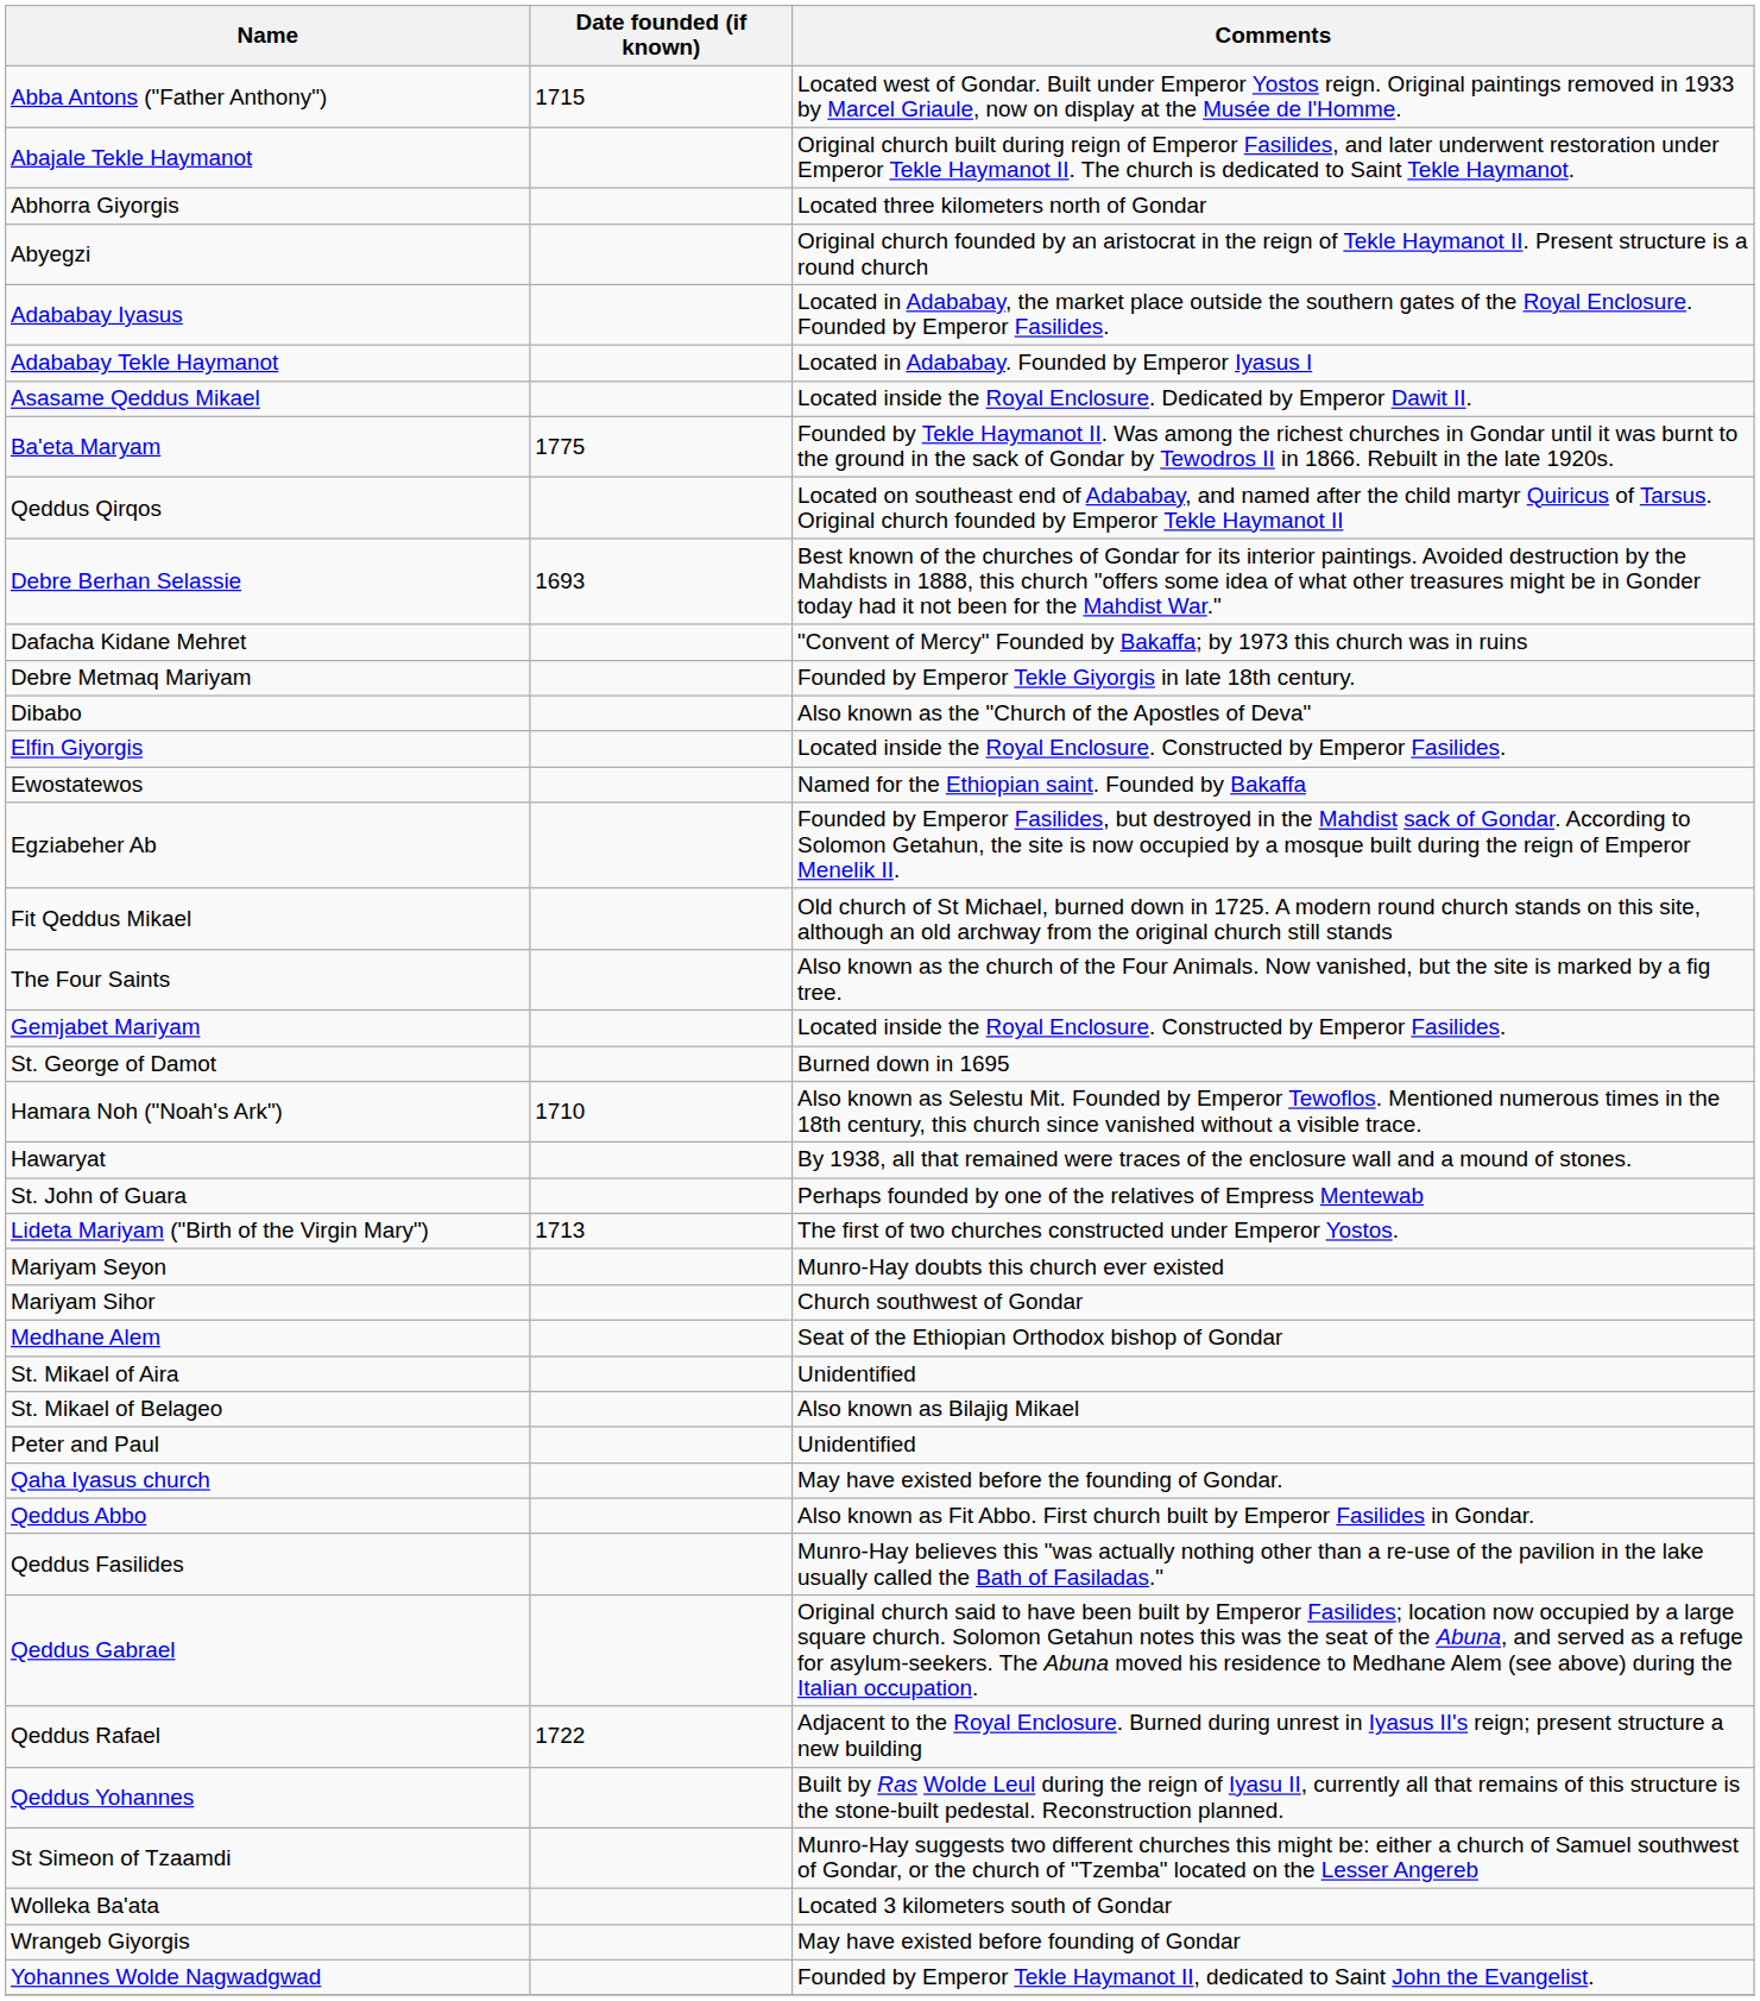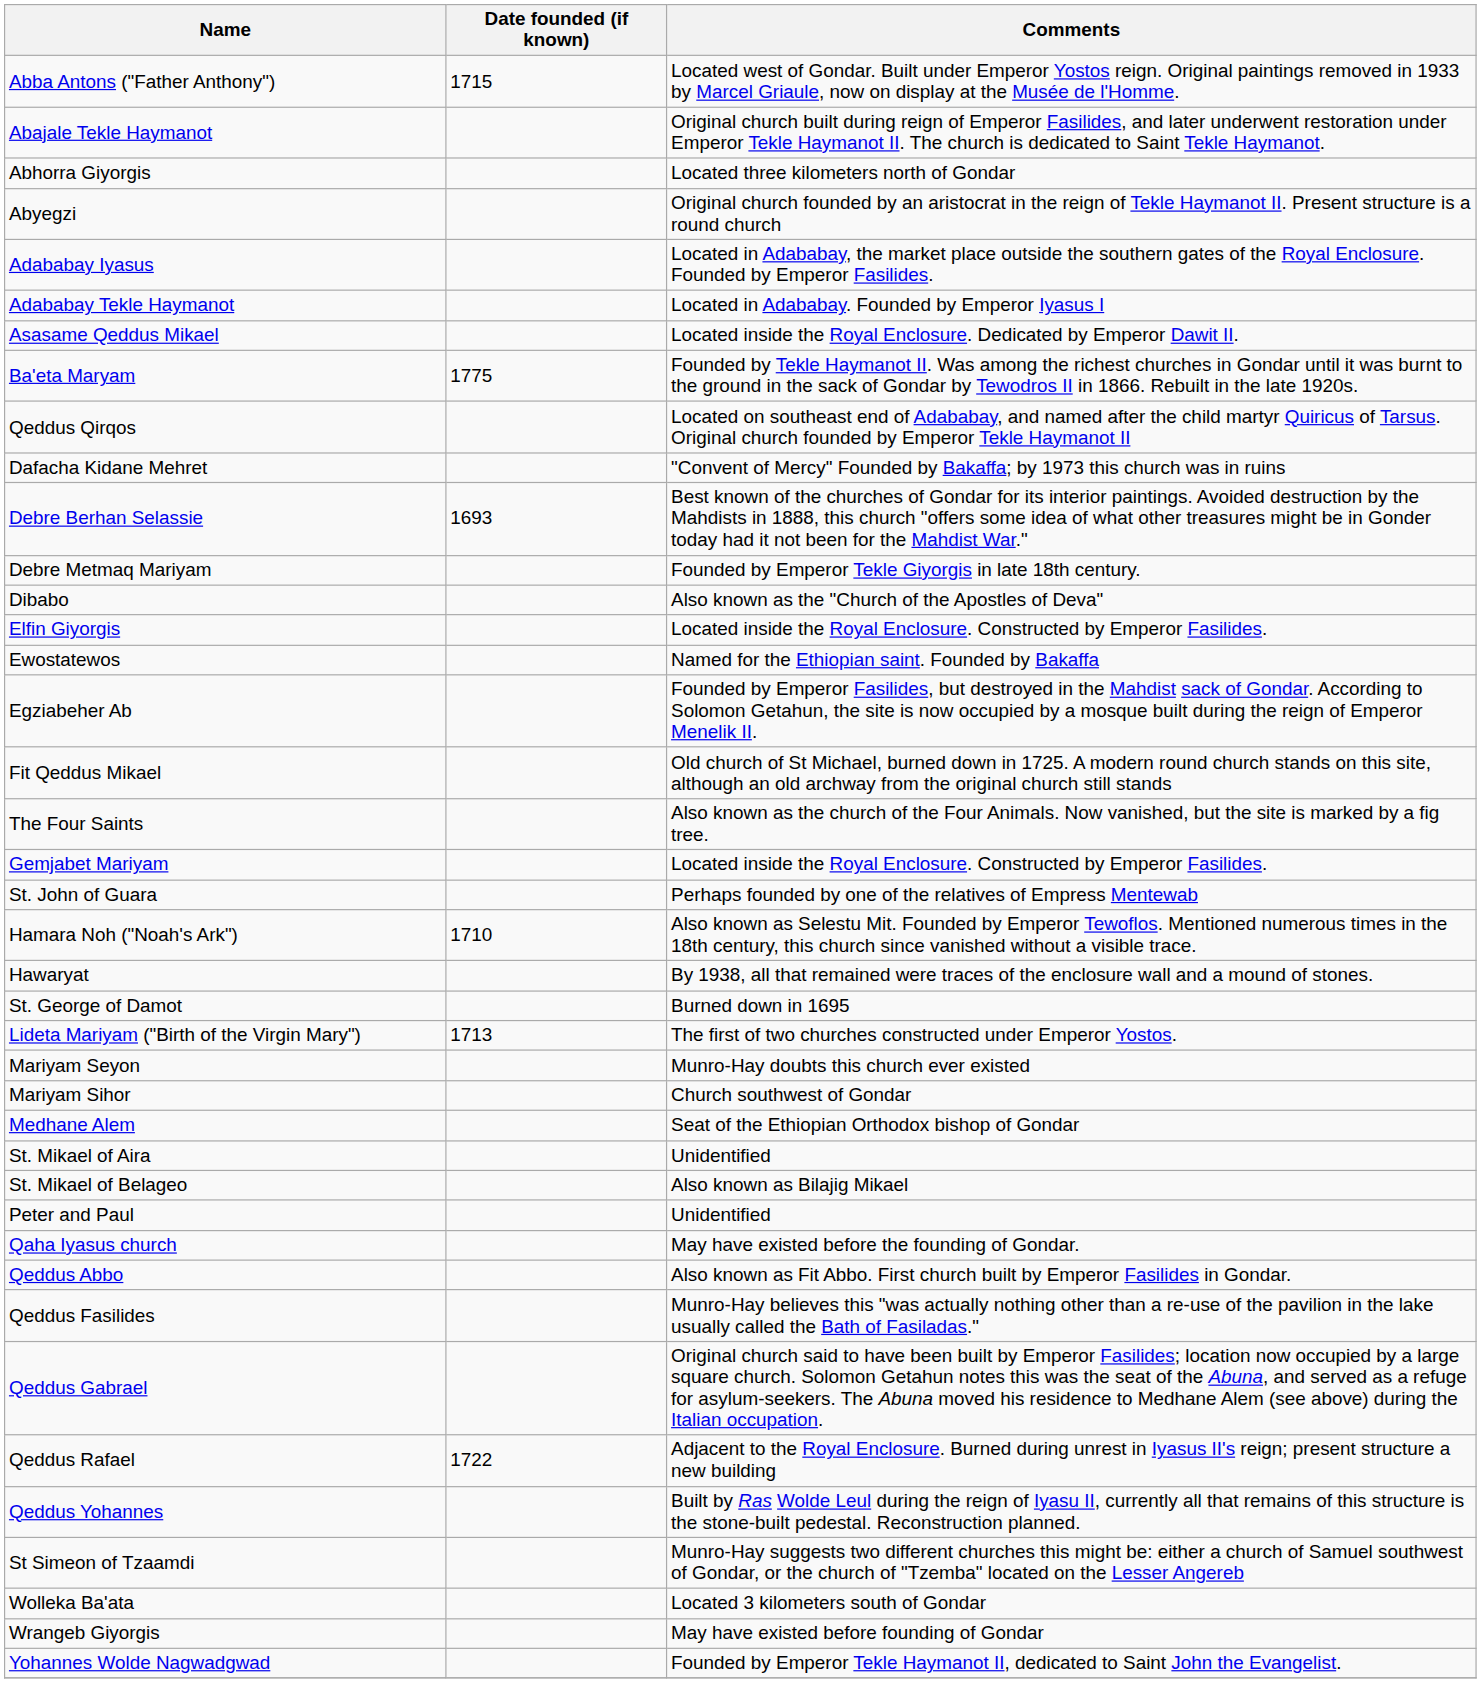 <table class="wikitable">
 <tr align=left>
 <th width="30%">Name</th>
 <th width="15%">Date founded (if known)</th>
 <th width="55%">Comments</th>
 </tr>
 <tr>
 <td><a href='#'>Abba Antons</a> ("Father Anthony")</td>
 <td>1715</td>
 <td>Located west of Gondar. Built under Emperor <a href='#'>Yostos</a> reign. Original paintings removed in 1933 by <a href='#'>Marcel Griaule</a>, now on display at the <a href='#'>Musée de l'Homme</a>.</td>
 </tr>
 <tr>
 <td><a href='#'>Abajale Tekle Haymanot</a></td>
 <td></td>
 <td>Original church built during reign of Emperor <a href='#'>Fasilides</a>, and later underwent restoration under Emperor <a href='#'>Tekle Haymanot II</a>. The church is dedicated to Saint <a href='#'>Tekle Haymanot</a>.</td>
 </tr>
 <tr>
 <td>Abhorra Giyorgis</td>
 <td></td>
 <td>Located three kilometers north of Gondar</td>
 </tr>
 <tr>
 <td>Abyegzi</td>
 <td></td>
 <td>Original church founded by an aristocrat in the reign of <a href='#'>Tekle Haymanot II</a>. Present structure is a round church</td>
 </tr>
 <tr>
 <td><a href='#'>Adababay Iyasus</a></td>
 <td></td>
 <td>Located in <a href='#'>Adababay</a>, the market place outside the southern gates of the <a href='#'>Royal Enclosure</a>. Founded by Emperor <a href='#'>Fasilides</a>.</td>
 </tr>
 <tr>
 <td><a href='#'>Adababay Tekle Haymanot</a></td>
 <td></td>
 <td>Located in <a href='#'>Adababay</a>. Founded by Emperor <a href='#'>Iyasus I</a></td>
 </tr>
 <tr>
 <td><a href='#'>Asasame Qeddus Mikael</a></td>
 <td></td>
 <td>Located inside the <a href='#'>Royal Enclosure</a>. Dedicated by Emperor <a href='#'>Dawit II</a>.</td>
 </tr>
 <tr>
 <td><a href='#'>Ba'eta Maryam</a></td>
 <td>1775</td>
 <td>Founded by <a href='#'>Tekle Haymanot II</a>. Was among the richest churches in Gondar until it was burnt to the ground in the sack of Gondar by <a href='#'>Tewodros II</a> in 1866.  Rebuilt in the late 1920s.</td>
 </tr>
 <tr>
 <td>Qeddus Qirqos</td>
 <td></td>
 <td>Located on southeast end of <a href='#'>Adababay</a>, and named after the child martyr <a href='#'>Quiricus</a> of <a href='#'>Tarsus</a>. Original church founded by Emperor <a href='#'>Tekle Haymanot II</a></td>
 </tr>
 <tr>
+<td>Dafacha Kidane Mehret</td>
+<td></td>
+<td>"Convent of Mercy" Founded by <a href='#'>Bakaffa</a>; by 1973 this church was in ruins</td>
+</tr>
+<tr>
 <td><a href='#'>Debre Berhan Selassie</a></td>
 <td>1693</td>
 <td>Best known of the churches of Gondar for its interior paintings. Avoided destruction by the Mahdists in 1888, this church "offers some idea of what other treasures might be in Gonder today had it not been for the <a href='#'>Mahdist War</a>."</td>
-</tr>
-<tr>
-<td>Dafacha Kidane Mehret</td>
-<td></td>
-<td>"Convent of Mercy" Founded by <a href='#'>Bakaffa</a>; by 1973 this church was in ruins</td>
 </tr>
 <tr>
 <td>Debre Metmaq Mariyam</td>
 <td></td>
 <td>Founded by Emperor <a href='#'>Tekle Giyorgis</a> in late 18th century.</td>
 </tr>
 <tr>
 <td>Dibabo</td>
 <td></td>
 <td>Also known as the "Church of the Apostles of Deva"</td>
 </tr>
 <tr>
 <td><a href='#'>Elfin Giyorgis</a></td>
 <td></td>
 <td>Located inside the <a href='#'>Royal Enclosure</a>. Constructed by Emperor <a href='#'>Fasilides</a>.</td>
 </tr>
 <tr>
 <td>Ewostatewos</td>
 <td></td>
 <td>Named for the <a href='#'>Ethiopian saint</a>. Founded by <a href='#'>Bakaffa</a></td>
 </tr>
 <tr>
 <td>Egziabeher Ab</td>
 <td></td>
 <td>Founded by Emperor <a href='#'>Fasilides</a>, but destroyed in the <a href='#'>Mahdist</a> <a href='#'>sack of Gondar</a>. According to Solomon Getahun, the site is now occupied by a mosque built during the reign of Emperor <a href='#'>Menelik II</a>.</td>
 </tr>
 <tr>
 <td>Fit Qeddus Mikael</td>
 <td></td>
 <td>Old church of St Michael, burned down in 1725. A modern round church stands on this site, although an old archway from the original church still stands</td>
 </tr>
 <tr>
 <td>The Four Saints</td>
 <td></td>
 <td>Also known as the church of the Four Animals. Now vanished, but the site is marked by a fig tree.</td>
 </tr>
 <tr>
 <td><a href='#'>Gemjabet Mariyam</a></td>
 <td></td>
 <td>Located inside the <a href='#'>Royal Enclosure</a>. Constructed by Emperor <a href='#'>Fasilides</a>.</td>
 </tr>
 <tr>
-<td>St. George of Damot</td>
+<td>St. John of Guara</td>
 <td></td>
-<td>Burned down in 1695</td>
+<td>Perhaps founded by one of the relatives of Empress <a href='#'>Mentewab</a></td>
 </tr>
 <tr>
 <td>Hamara Noh ("Noah's Ark")</td>
 <td>1710</td>
 <td>Also known as Selestu Mit. Founded by Emperor <a href='#'>Tewoflos</a>. Mentioned numerous times in the 18th century, this church since vanished without a visible trace.</td>
 </tr>
 <tr>
 <td>Hawaryat</td>
 <td></td>
 <td>By 1938, all that remained were traces of the enclosure wall and a mound of stones.</td>
 </tr>
 <tr>
-<td>St. John of Guara</td>
+<td>St. George of Damot</td>
 <td></td>
-<td>Perhaps founded by one of the relatives of Empress <a href='#'>Mentewab</a></td>
+<td>Burned down in 1695</td>
 </tr>
 <tr>
 <td><a href='#'>Lideta Mariyam</a> ("Birth of the Virgin Mary")</td>
 <td>1713</td>
 <td>The first of two churches constructed under Emperor <a href='#'>Yostos</a>.</td>
 </tr>
 <tr>
 <td>Mariyam Seyon</td>
 <td></td>
 <td>Munro-Hay doubts this church ever existed</td>
 </tr>
 <tr>
 <td>Mariyam Sihor</td>
 <td></td>
 <td>Church southwest of Gondar</td>
 </tr>
 <tr>
 <td><a href='#'>Medhane Alem</a></td>
 <td></td>
 <td>Seat of the Ethiopian Orthodox bishop of Gondar</td>
 </tr>
 <tr>
 <td>St. Mikael of Aira</td>
 <td></td>
 <td>Unidentified</td>
 </tr>
 <tr>
 <td>St. Mikael of Belageo</td>
 <td></td>
 <td>Also known as Bilajig Mikael</td>
 </tr>
 <tr>
 <td>Peter and Paul</td>
 <td></td>
 <td>Unidentified</td>
 </tr>
 <tr>
 <td><a href='#'>Qaha Iyasus church</a></td>
 <td></td>
 <td>May have existed before the founding of Gondar.</td>
 </tr>
 <tr>
 <td><a href='#'>Qeddus Abbo</a></td>
 <td></td>
 <td>Also known as Fit Abbo. First church built by Emperor <a href='#'>Fasilides</a> in Gondar.</td>
 </tr>
 <tr>
 <td>Qeddus Fasilides</td>
 <td></td>
 <td>Munro-Hay believes this "was actually nothing other than a re-use of the pavilion in the lake usually called the <a href='#'>Bath of Fasiladas</a>."</td>
 </tr>
 <tr>
 <td><a href='#'>Qeddus Gabrael</a></td>
 <td></td>
 <td>Original church said to have been built by Emperor <a href='#'>Fasilides</a>; location now occupied by a large square church. Solomon Getahun notes this was the seat of the <em><a href='#'>Abuna</a></em>, and served as a refuge for asylum-seekers. The <em>Abuna</em> moved his residence to Medhane Alem (see above) during the <a href='#'>Italian occupation</a>.</td>
 </tr>
 <tr>
 <td>Qeddus Rafael</td>
 <td>1722</td>
 <td>Adjacent to the <a href='#'>Royal Enclosure</a>. Burned during unrest in <a href='#'>Iyasus II's</a> reign; present structure a new building</td>
 </tr>
 <tr>
 <td><a href='#'>Qeddus Yohannes</a></td>
 <td></td>
 <td>Built by <em><a href='#'>Ras</a></em> <a href='#'>Wolde Leul</a> during the reign of <a href='#'>Iyasu II</a>, currently all that remains of this structure is the stone-built pedestal. Reconstruction planned.</td>
 </tr>
 <tr>
 <td>St Simeon of Tzaamdi</td>
 <td></td>
 <td>Munro-Hay suggests two different churches this might be: either a church of Samuel southwest of Gondar, or the church of "Tzemba" located on the <a href='#'>Lesser Angereb</a></td>
 </tr>
 <tr>
 <td>Wolleka Ba'ata</td>
 <td></td>
 <td>Located 3 kilometers south of Gondar</td>
 </tr>
 <tr>
 <td>Wrangeb Giyorgis</td>
 <td></td>
 <td>May have existed before founding of Gondar</td>
 </tr>
 <tr>
 <td><a href='#'>Yohannes Wolde Nagwadgwad</a></td>
 <td></td>
 <td>Founded by Emperor <a href='#'>Tekle Haymanot II</a>, dedicated to Saint <a href='#'>John the Evangelist</a>.</td>
 </tr>
 <tr>
 </tr>
 </table>
